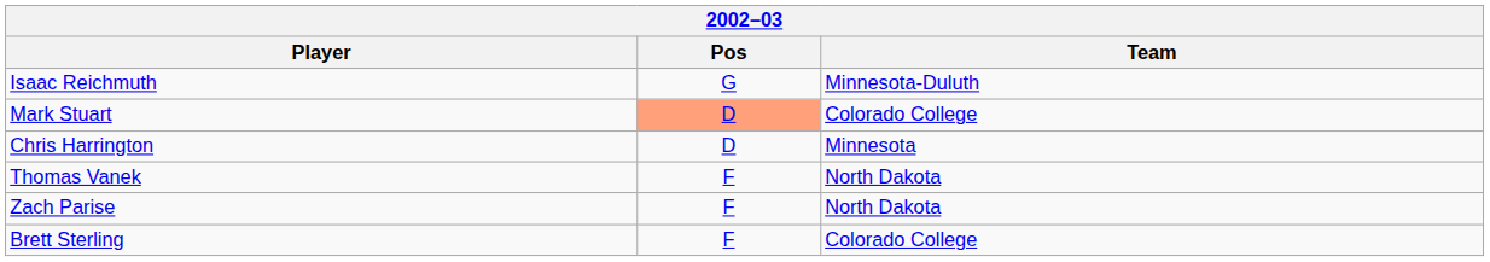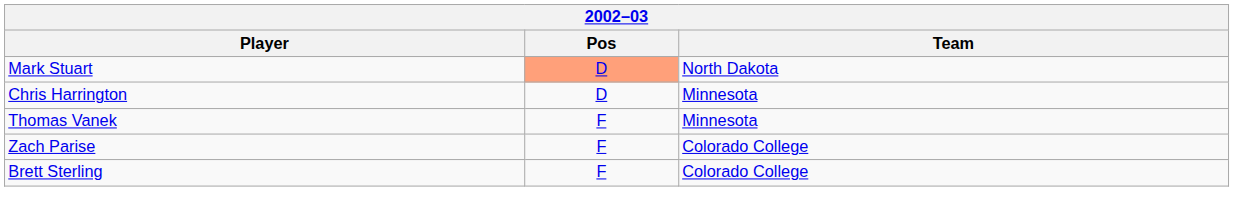 <table class="wikitable" width=95%>
 <tr>
 <th colspan=3><a href='#'>2002–03</a></th>
 </tr>
 <tr>
 <th>Player</th>
 <th>Pos</th>
 <th>Team</th>
 </tr>
 <tr>
-<td><a href='#'>Isaac Reichmuth</a></td>
-<td align=center><a href='#'>G</a></td>
-<td><a href='#'>Minnesota-Duluth</a></td>
-</tr>
-<tr>
 <td><a href='#'>Mark Stuart</a></td>
 <td align=center style="background: lightsalmon;"><a href='#'>D</a></td>
-<td><a href='#'>Colorado College</a></td>
+<td><a href='#'>North Dakota</a></td>
 </tr>
 <tr>
 <td><a href='#'>Chris Harrington</a></td>
 <td align=center><a href='#'>D</a></td>
 <td><a href='#'>Minnesota</a></td>
 </tr>
 <tr>
 <td><a href='#'>Thomas Vanek</a></td>
 <td align=center><a href='#'>F</a></td>
-<td><a href='#'>North Dakota</a></td>
+<td><a href='#'>Minnesota</a></td>
 </tr>
 <tr>
 <td><a href='#'>Zach Parise</a></td>
 <td align=center><a href='#'>F</a></td>
-<td><a href='#'>North Dakota</a></td>
+<td><a href='#'>Colorado College</a></td>
 </tr>
 <tr>
 <td><a href='#'>Brett Sterling</a></td>
 <td align=center><a href='#'>F</a></td>
 <td><a href='#'>Colorado College</a></td>
 </tr>
 </table>
